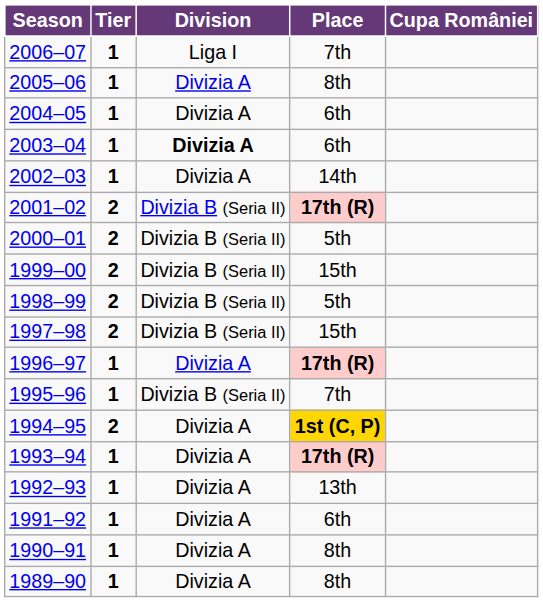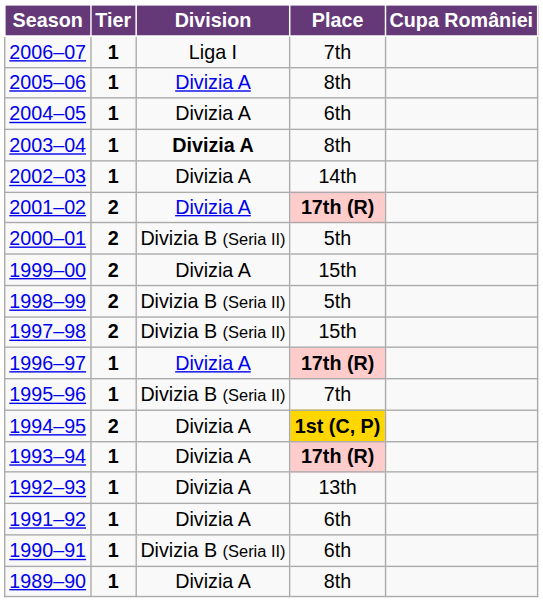 <table class="wikitable" style="text-align:center; font-size:90%">
 <tr>
 <th style="background:#653978;color:#ffffff;border:1px solid #ffffff;">Season</th>
 <th style="background:#653978;color:#ffffff;border:1px solid #ffffff;">Tier</th>
 <th style="background:#653978;color:#ffffff;border:1px solid #ffffff;">Division</th>
 <th style="background:#653978;color:#ffffff;border:1px solid #ffffff;">Place</th>
 <th style="background:#653978;color:#ffffff;border:1px solid #ffffff;">Cupa României</th>
 </tr>
 <tr>
 <td><a href='#'>2006–07</a></td>
 <td><strong>1</strong></td>
 <td>Liga I</td>
 <td>7th</td>
 <td></td>
 </tr>
 <tr>
 <td><a href='#'>2005–06</a></td>
 <td><strong>1</strong></td>
 <td><a href='#'>Divizia A</a></td>
 <td>8th</td>
 <td></td>
 </tr>
 <tr>
 <td><a href='#'>2004–05</a></td>
 <td><strong>1</strong></td>
 <td>Divizia A</td>
 <td>6th</td>
 <td></td>
 </tr>
 <tr>
 <td><a href='#'>2003–04</a></td>
 <td><strong>1</strong></td>
 <td><strong>Divizia A</strong></td>
-<td>6th</td>
+<td>8th</td>
 <td></td>
 </tr>
 <tr>
 <td><a href='#'>2002–03</a></td>
 <td><strong>1</strong></td>
 <td>Divizia A</td>
 <td>14th</td>
 <td></td>
 </tr>
 <tr>
 <td><a href='#'>2001–02</a></td>
 <td><strong>2</strong></td>
-<td><a href='#'>Divizia B</a> <small>(Seria II)</small></td>
+<td><a href='#'>Divizia A</a></td>
 <td align=center bgcolor=#FFCCCC><strong>17th (R)</strong></td>
 <td></td>
 </tr>
 <tr>
 <td><a href='#'>2000–01</a></td>
 <td><strong>2</strong></td>
 <td>Divizia B <small>(Seria II)</small></td>
 <td>5th</td>
 <td></td>
 </tr>
 <tr>
 <td><a href='#'>1999–00</a></td>
 <td><strong>2</strong></td>
-<td>Divizia B <small>(Seria II)</small></td>
+<td>Divizia A</td>
 <td>15th</td>
 <td></td>
 </tr>
 <tr>
 <td><a href='#'>1998–99</a></td>
 <td><strong>2</strong></td>
 <td>Divizia B <small>(Seria II)</small></td>
 <td>5th</td>
 <td></td>
 </tr>
 <tr>
 <td><a href='#'>1997–98</a></td>
 <td><strong>2</strong></td>
 <td>Divizia B <small>(Seria II)</small></td>
 <td>15th</td>
 <td></td>
 </tr>
 <tr>
 <td><a href='#'>1996–97</a></td>
 <td><strong>1</strong></td>
 <td><a href='#'>Divizia A</a></td>
 <td align=center bgcolor=#FFCCCC><strong>17th (R)</strong></td>
 <td></td>
 </tr>
 <tr>
 <td><a href='#'>1995–96</a></td>
 <td><strong>1</strong></td>
 <td>Divizia B <small>(Seria II)</small></td>
 <td>7th</td>
 <td></td>
 </tr>
 <tr>
 <td><a href='#'>1994–95</a></td>
 <td><strong>2</strong></td>
 <td>Divizia A</td>
 <td align=center bgcolor=gold><strong>1st</strong> <strong>(C, P)</strong></td>
 <td></td>
 </tr>
 <tr>
 <td><a href='#'>1993–94</a></td>
 <td><strong>1</strong></td>
 <td>Divizia A</td>
 <td align=center bgcolor=#FFCCCC><strong>17th (R)</strong></td>
 <td></td>
 </tr>
 <tr>
 <td><a href='#'>1992–93</a></td>
 <td><strong>1</strong></td>
 <td>Divizia A</td>
 <td>13th</td>
 <td></td>
 </tr>
 <tr>
 <td><a href='#'>1991–92</a></td>
 <td><strong>1</strong></td>
 <td>Divizia A</td>
 <td>6th</td>
 <td></td>
 </tr>
 <tr>
 <td><a href='#'>1990–91</a></td>
 <td><strong>1</strong></td>
-<td>Divizia A</td>
-<td>8th</td>
+<td>Divizia B <small>(Seria II)</small></td>
+<td>6th</td>
 <td></td>
 </tr>
 <tr>
 <td><a href='#'>1989–90</a></td>
 <td><strong>1</strong></td>
 <td>Divizia A</td>
 <td>8th</td>
 <td></td>
 </tr>
 </table>
